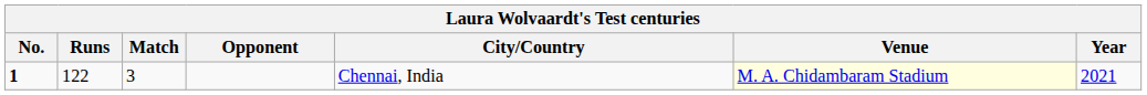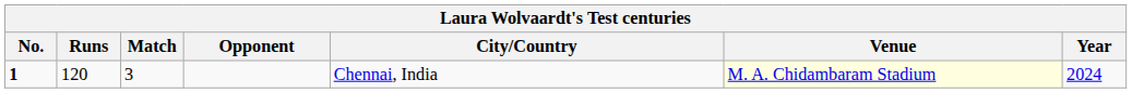 <table class="wikitable">
 <tr>
 <th colspan="7">Laura Wolvaardt's Test centuries</th>
 </tr>
 <tr>
 <th style="width:40px;">No.</th>
 <th style="width:50px;">Runs</th>
 <th style="width:50px;">Match</th>
 <th style="width:125px;">Opponent</th>
 <th style="width:350px;">City/Country</th>
 <th style="width:300px;">Venue</th>
 <th style="width:50px;">Year</th>
 </tr>
 <tr>
 <td><strong>1</strong></td>
-<td>122</td>
+<td>120</td>
 <td>3</td>
 <td></td>
 <td> <a href='#'>Chennai</a>, India</td>
 <td style="background: lightyellow;"><a href='#'>M. A. Chidambaram Stadium</a></td>
-<td><a href='#'>2021</a></td>
+<td><a href='#'>2024</a></td>
 </tr>
 </table>
